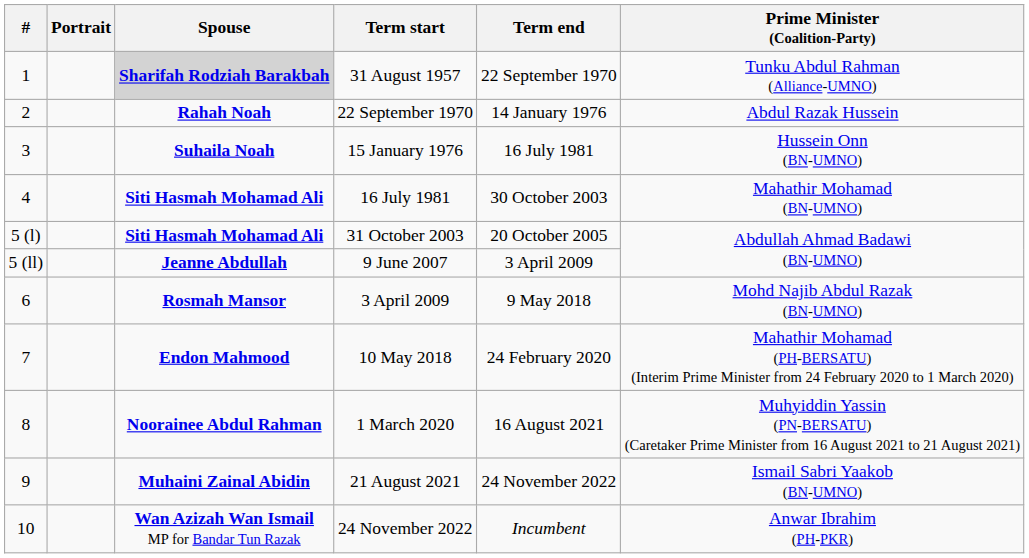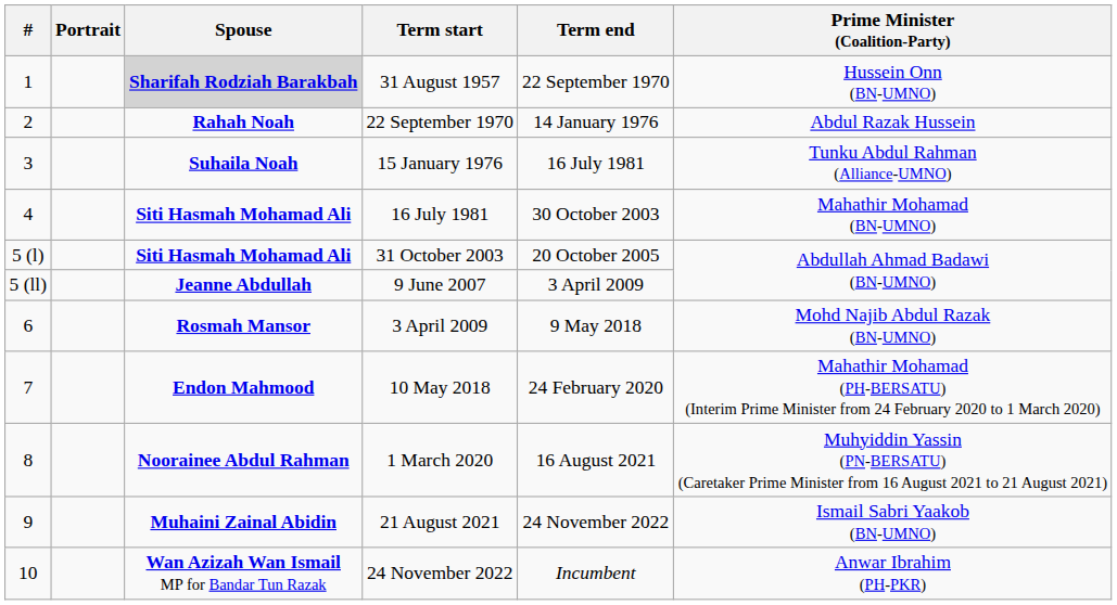 <table class="wikitable sortable">
 <tr>
 <th>#</th>
 <th>Portrait</th>
 <th>Spouse</th>
 <th>Term start</th>
 <th>Term end</th>
 <th>Prime Minister <br> <small>(Coalition-Party)</small></th>
 </tr>
 <tr style="text-align:center;">
 <td>1</td>
 <td></td>
 <td style="background: lightgrey;"><strong><a href='#'>Sharifah Rodziah Barakbah</a></strong></td>
 <td>31 August 1957</td>
 <td>22 September 1970</td>
-<td><a href='#'>Tunku Abdul Rahman</a><br> <small>(<a href='#'>Alliance</a>-<a href='#'>UMNO</a>)</small></td>
+<td><a href='#'>Hussein Onn</a><br> <small>(<a href='#'>BN</a>-<a href='#'>UMNO</a>)</small></td>
 </tr>
 <tr style="text-align:center;">
 <td>2</td>
 <td></td>
 <td><strong><a href='#'>Rahah Noah</a></strong></td>
 <td>22 September 1970</td>
 <td>14 January 1976</td>
 <td><a href='#'>Abdul Razak Hussein</a> <br> </td>
 </tr>
 <tr style="text-align:center;;">
 <td>3</td>
 <td></td>
 <td><strong><a href='#'>Suhaila Noah</a></strong></td>
 <td>15 January 1976</td>
 <td>16 July 1981</td>
-<td><a href='#'>Hussein Onn</a><br> <small>(<a href='#'>BN</a>-<a href='#'>UMNO</a>)</small></td>
+<td><a href='#'>Tunku Abdul Rahman</a><br> <small>(<a href='#'>Alliance</a>-<a href='#'>UMNO</a>)</small></td>
 </tr>
 <tr style="text-align:center;">
 <td>4</td>
 <td></td>
 <td><strong><a href='#'>Siti Hasmah Mohamad Ali</a></strong></td>
 <td>16 July 1981</td>
 <td>30 October 2003</td>
 <td><a href='#'>Mahathir Mohamad</a><br> <small>(<a href='#'>BN</a>-<a href='#'>UMNO</a>)</small></td>
 </tr>
 <tr style="text-align:center;">
 <td>5 (l)</td>
 <td></td>
 <td><strong><a href='#'>Siti Hasmah Mohamad Ali</a></strong></td>
 <td>31 October 2003</td>
 <td>20 October 2005</td>
 <td rowspan=2><a href='#'>Abdullah Ahmad Badawi</a><br> <small>(<a href='#'>BN</a>-<a href='#'>UMNO</a>)</small></td>
 </tr>
 <tr style="text-align:center;">
 <td>5 (ll)</td>
 <td></td>
 <td><strong><a href='#'>Jeanne Abdullah</a></strong></td>
 <td>9 June 2007</td>
 <td>3 April 2009</td>
 </tr>
 <tr style="text-align:center;">
 <td>6</td>
 <td></td>
 <td><strong><a href='#'>Rosmah Mansor</a></strong></td>
 <td>3 April 2009</td>
 <td>9 May 2018</td>
 <td><a href='#'>Mohd Najib Abdul Razak</a><br> <small>(<a href='#'>BN</a>-<a href='#'>UMNO</a>)</small></td>
 </tr>
 <tr style="text-align:center;">
 <td>7</td>
 <td></td>
 <td><strong><a href='#'>Endon Mahmood</a></strong></td>
 <td>10 May 2018</td>
 <td>24 February 2020</td>
 <td><a href='#'>Mahathir Mohamad</a><br> <small>(<a href='#'>PH</a>-<a href='#'>BERSATU</a>)</small><br> <small>(Interim Prime Minister from 24 February 2020 to 1 March 2020)</small></td>
 </tr>
 <tr style="text-align:center;">
 <td>8</td>
 <td></td>
 <td><strong><a href='#'>Noorainee Abdul Rahman</a></strong></td>
 <td>1 March 2020</td>
 <td>16 August 2021</td>
 <td><a href='#'>Muhyiddin Yassin</a><br> <small>(<a href='#'>PN</a>-<a href='#'>BERSATU</a>)</small><br> <small>(Caretaker Prime Minister from 16 August 2021 to 21 August 2021)</small></td>
 </tr>
 <tr style="text-align:center;">
 <td>9</td>
 <td></td>
 <td><strong><a href='#'>Muhaini Zainal Abidin</a></strong></td>
 <td>21 August 2021</td>
 <td>24 November 2022</td>
 <td><a href='#'>Ismail Sabri Yaakob</a><br> <small>(<a href='#'>BN</a>-<a href='#'>UMNO</a>)</small></td>
 </tr>
 <tr style="text-align:center;">
 <td>10</td>
 <td></td>
 <td><strong><a href='#'>Wan Azizah Wan Ismail</a></strong><br><small>MP for <a href='#'>Bandar Tun Razak</a></small></td>
 <td>24 November 2022</td>
 <td><em>Incumbent</em></td>
 <td><a href='#'>Anwar Ibrahim</a> <br> <small>(<a href='#'>PH</a>-<a href='#'>PKR</a>)</small></td>
 </tr>
 </table>
